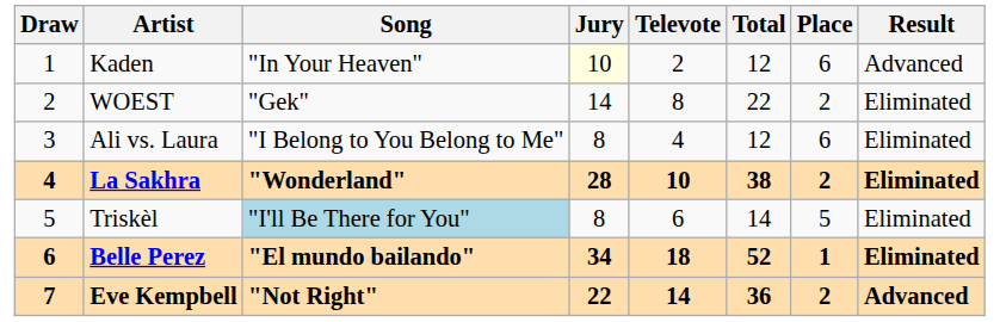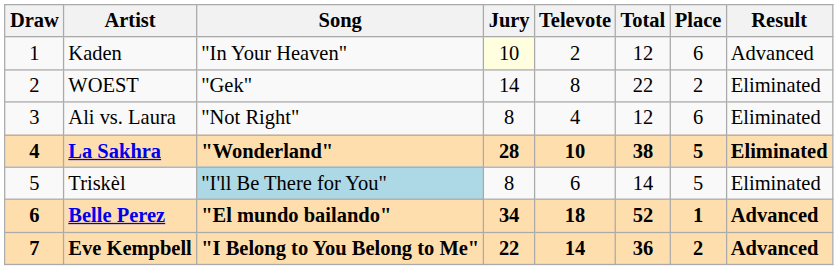 <table class="sortable wikitable" style="margin: 1em auto 1em auto; text-align:center;">
 <tr>
 <th>Draw</th>
 <th>Artist</th>
 <th>Song</th>
 <th>Jury</th>
 <th>Televote</th>
 <th>Total</th>
 <th>Place</th>
 <th>Result</th>
 </tr>
 <tr>
 <td>1</td>
 <td align="left">Kaden</td>
 <td align="left">"In Your Heaven"</td>
 <td style="background: lightyellow;">10</td>
 <td>2</td>
 <td>12</td>
 <td>6</td>
 <td align="left">Advanced</td>
 </tr>
 <tr>
 <td>2</td>
 <td align="left">WOEST</td>
 <td align="left">"Gek"</td>
 <td>14</td>
 <td>8</td>
 <td>22</td>
 <td>2</td>
 <td align="left">Eliminated</td>
 </tr>
 <tr>
 <td>3</td>
 <td align="left">Ali vs. Laura</td>
-<td align="left">"I Belong to You Belong to Me"</td>
+<td align="left">"Not Right"</td>
 <td>8</td>
 <td>4</td>
 <td>12</td>
 <td>6</td>
 <td align="left">Eliminated</td>
 </tr>
 <tr style="font-weight:bold; background:navajowhite;">
 <td>4</td>
 <td align="left"><a href='#'>La Sakhra</a></td>
 <td align="left">"Wonderland"</td>
 <td>28</td>
 <td>10</td>
 <td>38</td>
-<td>2</td>
+<td>5</td>
 <td align="left">Eliminated</td>
 </tr>
 <tr>
 <td>5</td>
 <td align="left">Triskèl</td>
 <td align="left" style="background: lightblue;">"I'll Be There for You"</td>
 <td>8</td>
 <td>6</td>
 <td>14</td>
 <td>5</td>
 <td align="left">Eliminated</td>
 </tr>
 <tr style="font-weight:bold; background:navajowhite;">
 <td>6</td>
 <td align="left"><a href='#'>Belle Perez</a></td>
 <td align="left">"El mundo bailando"</td>
 <td>34</td>
 <td>18</td>
 <td>52</td>
 <td>1</td>
-<td align="left">Eliminated</td>
+<td align="left">Advanced</td>
 </tr>
 <tr style="font-weight:bold; background:navajowhite;">
 <td>7</td>
 <td align="left">Eve Kempbell</td>
-<td align="left">"Not Right"</td>
+<td align="left">"I Belong to You Belong to Me"</td>
 <td>22</td>
 <td>14</td>
 <td>36</td>
 <td>2</td>
 <td align="left">Advanced</td>
 </tr>
 </table>
